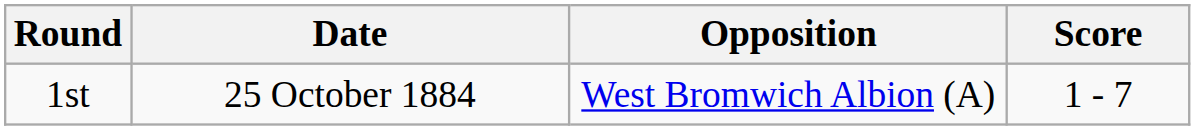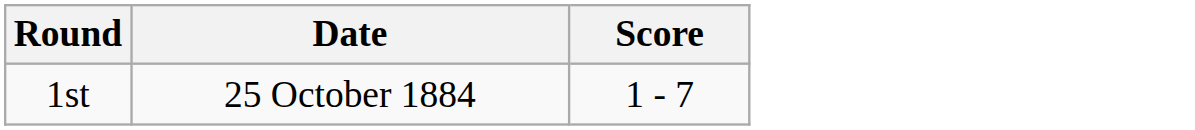 <table class="wikitable plainrowheaders" style="text-align:center;margin:0">
 <tr>
 <th scope="col" style="width:25px">Round</th>
 <th scope="col" style="width:180px">Date</th>
-<th scope="col" style="width:180px">Opposition</th>
 <th scope="col" style="width:70px">Score</th>
 </tr>
 <tr>
 <td scope="row" style="text-align:center">1st</td>
 <td>25 October 1884</td>
-<td><a href='#'>West Bromwich Albion</a> (A)</td>
 <td>1 - 7</td>
 </tr>
 </table>
